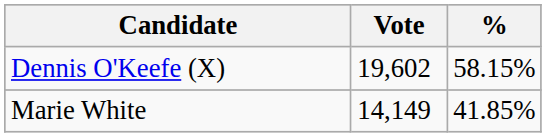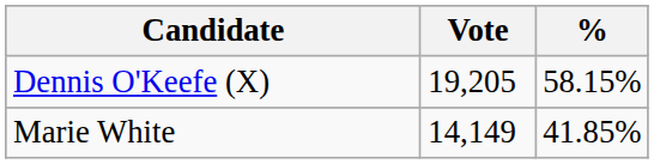 <table class="wikitable">
 <tr>
 <th bgcolor="#DDDDFF" width="200px">Candidate</th>
 <th bgcolor="#DDDDFF" width="50px">Vote</th>
 <th bgcolor="#DDDDFF" width="30px">%</th>
 </tr>
 <tr>
 <td><a href='#'>Dennis O'Keefe</a> (X)</td>
-<td>19,602</td>
+<td>19,205</td>
 <td>58.15%</td>
 </tr>
 <tr>
 <td>Marie White</td>
 <td>14,149</td>
 <td>41.85%</td>
 </tr>
 </table>
